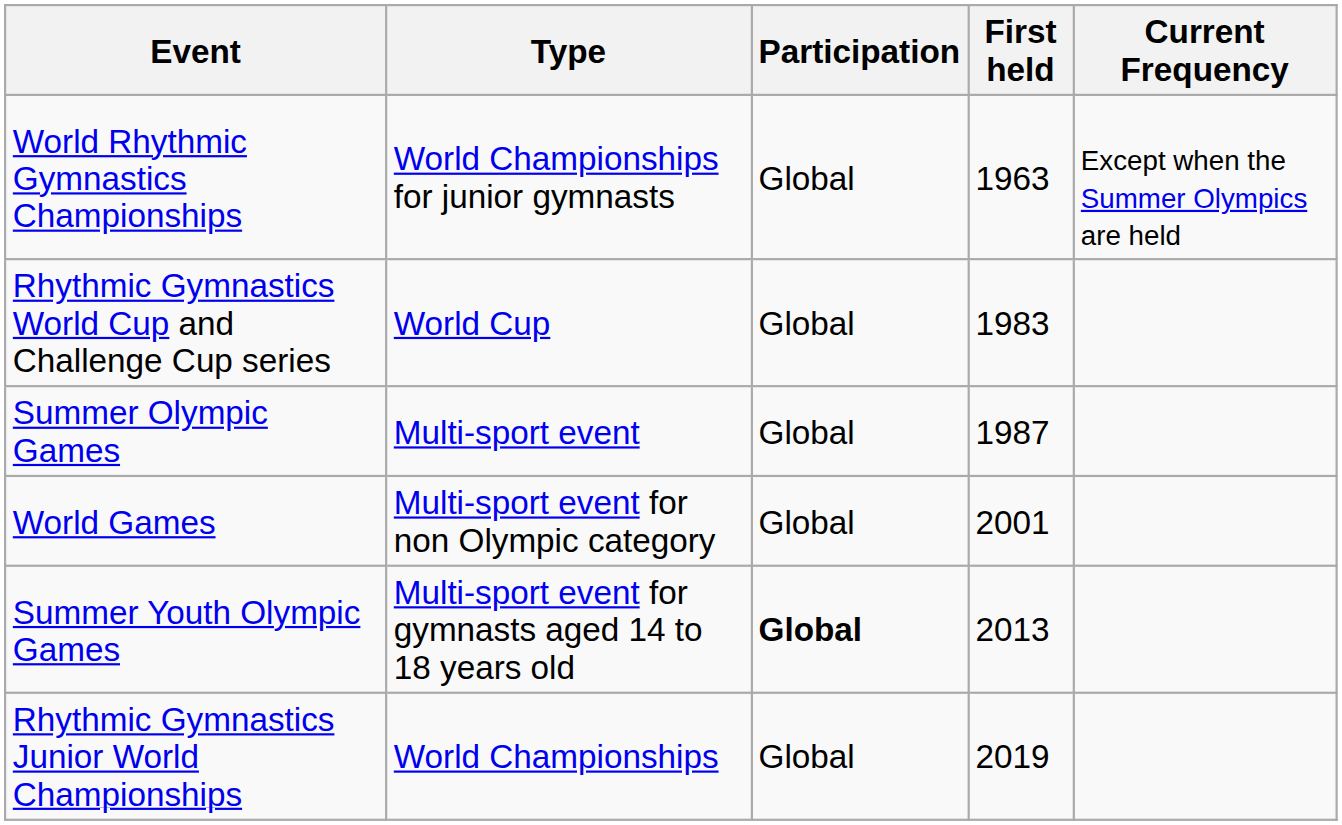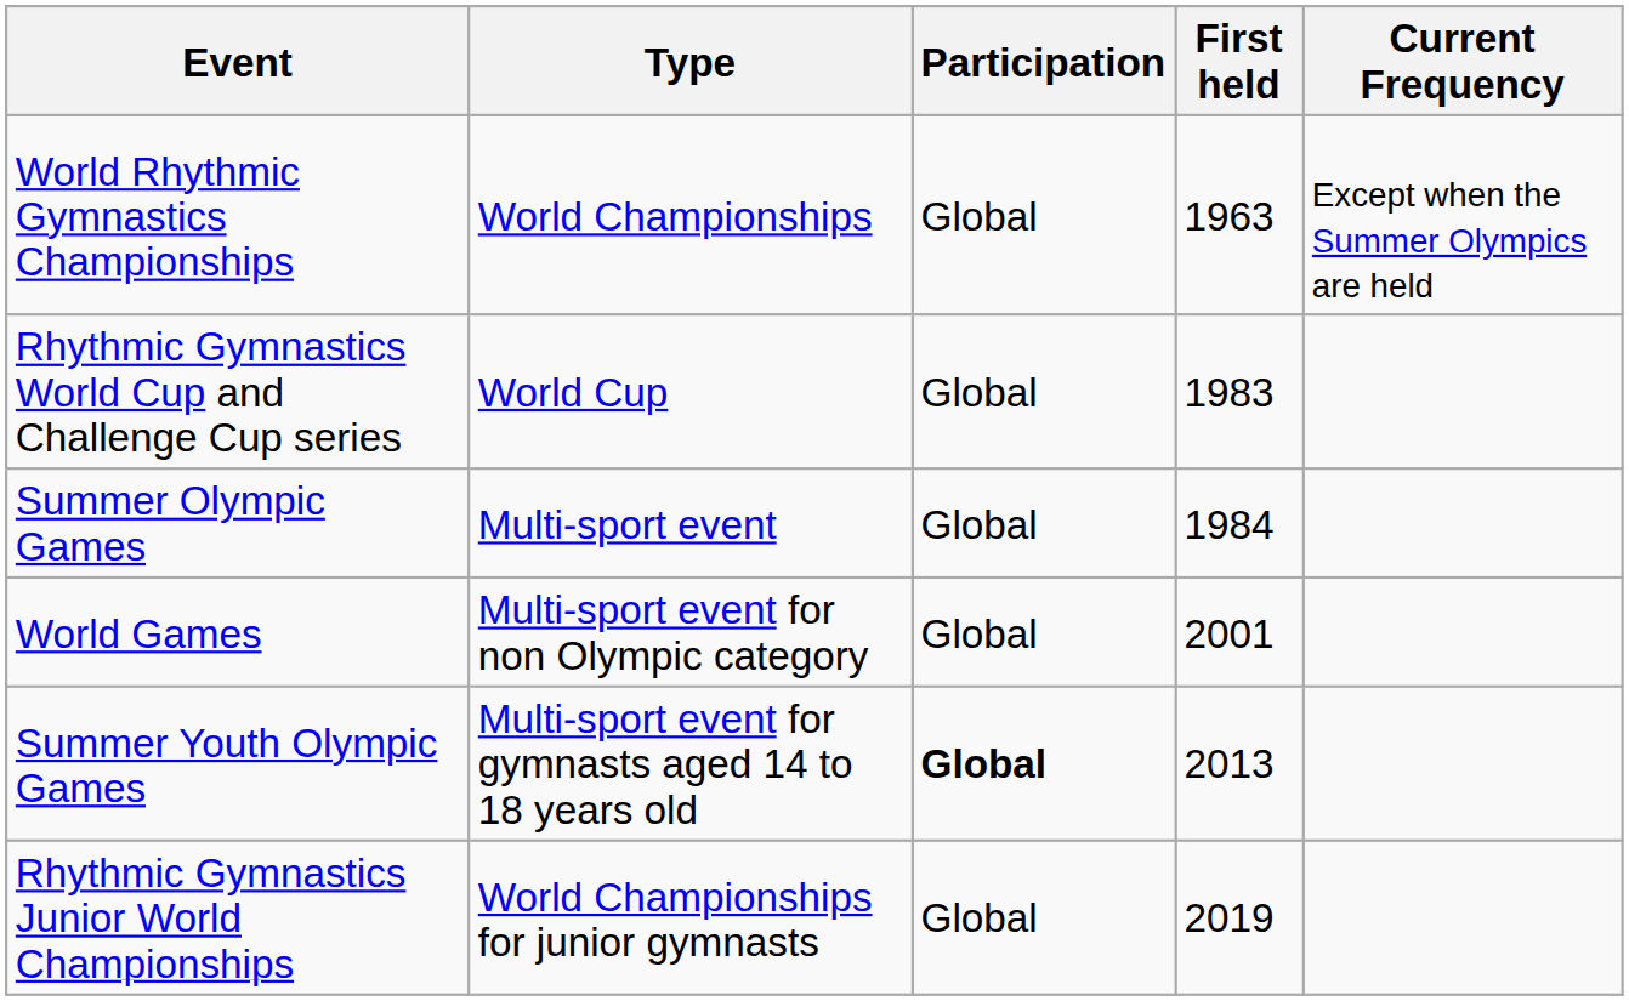 <table class="wikitable sortable" style="font-size:95%;">
 <tr>
 <th>Event</th>
 <th>Type</th>
 <th>Participation</th>
 <th>First held</th>
 <th>Current Frequency</th>
 </tr>
 <tr>
 <td><a href='#'>World Rhythmic Gymnastics Championships</a></td>
-<td><a href='#'>World Championships</a> for junior gymnasts</td>
+<td><a href='#'>World Championships</a></td>
 <td>Global</td>
 <td>1963</td>
 <td><br><small>Except when the <a href='#'>Summer Olympics</a> are held</small></td>
 </tr>
 <tr>
 <td><a href='#'>Rhythmic Gymnastics World Cup</a> and Challenge Cup series</td>
 <td><a href='#'>World Cup</a></td>
 <td>Global</td>
 <td>1983</td>
 <td></td>
 </tr>
 <tr>
 <td><a href='#'>Summer Olympic Games</a></td>
 <td><a href='#'>Multi-sport event</a></td>
 <td>Global</td>
-<td>1987</td>
+<td>1984</td>
 <td></td>
 </tr>
 <tr>
 <td><a href='#'>World Games</a></td>
 <td><a href='#'>Multi-sport event</a> for non Olympic category</td>
 <td>Global</td>
 <td>2001</td>
 <td></td>
 </tr>
 <tr>
 <td><a href='#'>Summer Youth Olympic Games</a></td>
 <td><a href='#'>Multi-sport event</a> for gymnasts aged 14 to 18 years old</td>
 <td><strong>Global</strong></td>
 <td>2013</td>
 <td></td>
 </tr>
 <tr>
 <td><a href='#'>Rhythmic Gymnastics Junior World Championships</a></td>
-<td><a href='#'>World Championships</a></td>
+<td><a href='#'>World Championships</a> for junior gymnasts</td>
 <td>Global</td>
 <td>2019</td>
 <td></td>
 </tr>
 </table>
